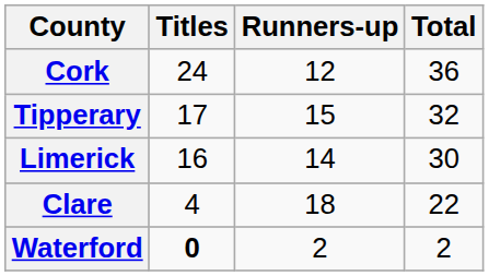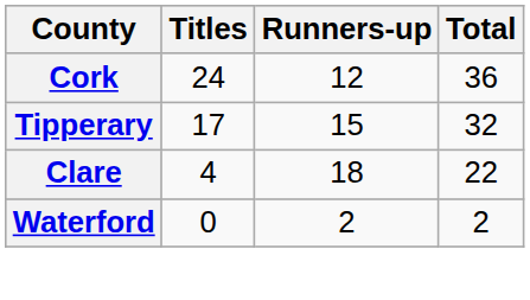 <table class="wikitable plainrowheaders sortable">
 <tr>
 <th scope="col">County</th>
 <th scope="col">Titles</th>
 <th scope="col">Runners-up</th>
 <th scope="col">Total</th>
 </tr>
 <tr align="center">
 <th scope="row"> <a href='#'>Cork</a></th>
 <td>24</td>
 <td>12</td>
 <td>36</td>
 </tr>
 <tr align="center">
 <th scope="row"> <a href='#'>Tipperary</a></th>
 <td>17</td>
 <td>15</td>
 <td>32</td>
 </tr>
 <tr align="center">
-<th scope="row"> <a href='#'>Limerick</a></th>
-<td>16</td>
-<td>14</td>
-<td>30</td>
-</tr>
-<tr align="center">
 <th scope="row"> <a href='#'>Clare</a></th>
 <td>4</td>
 <td>18</td>
 <td>22</td>
 </tr>
 <tr align="center">
 <th scope="row"> <a href='#'>Waterford</a></th>
-<td><strong>0</strong></td>
+<td>0</td>
 <td>2</td>
 <td>2</td>
 </tr>
 </table>
